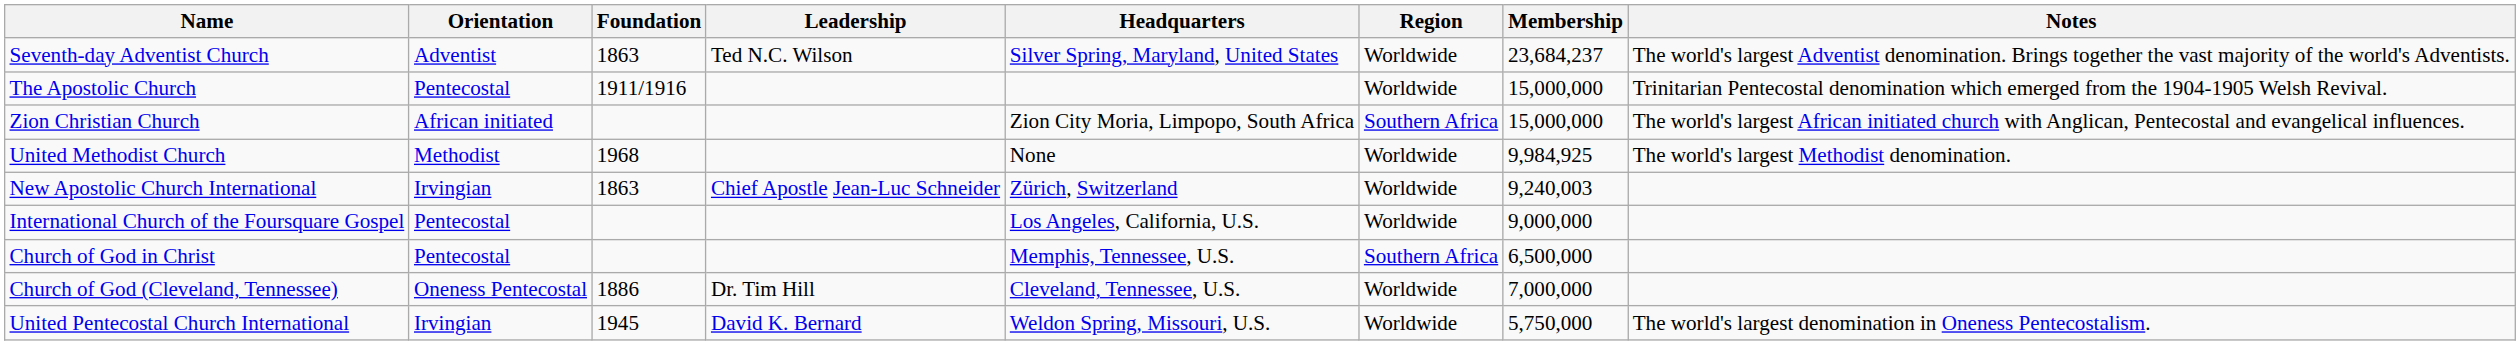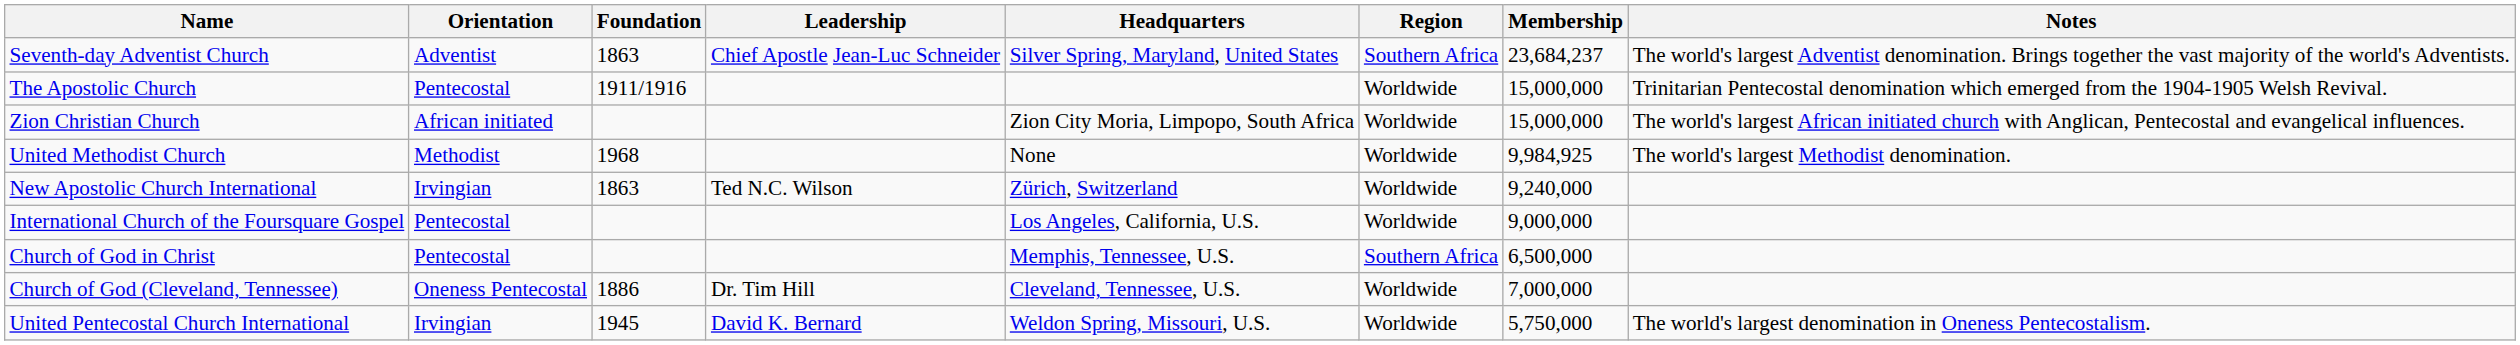 <table class="wikitable sortable">
 <tr>
 <th>Name</th>
 <th>Orientation</th>
 <th>Foundation</th>
 <th>Leadership</th>
 <th>Headquarters</th>
 <th>Region</th>
 <th>Membership</th>
 <th>Notes</th>
 </tr>
 <tr>
 <td><a href='#'>Seventh-day Adventist Church</a><br></td>
 <td><a href='#'>Adventist</a></td>
 <td>1863</td>
-<td>Ted N.C. Wilson</td>
+<td><a href='#'>Chief Apostle</a> <a href='#'>Jean-Luc Schneider</a></td>
 <td><a href='#'>Silver Spring, Maryland</a>, <a href='#'>United States</a></td>
-<td>Worldwide</td>
+<td><a href='#'>Southern Africa</a></td>
 <td>23,684,237</td>
 <td>The world's largest <a href='#'>Adventist</a> denomination. Brings together the vast majority of the world's Adventists.</td>
 </tr>
 <tr>
 <td><a href='#'>The Apostolic Church</a><br></td>
 <td><a href='#'>Pentecostal</a></td>
 <td>1911/1916</td>
 <td></td>
 <td></td>
 <td>Worldwide</td>
 <td>15,000,000</td>
 <td>Trinitarian Pentecostal denomination which emerged from the 1904-1905 Welsh Revival.</td>
 </tr>
 <tr>
 <td><a href='#'>Zion Christian Church</a><br></td>
 <td><a href='#'>African initiated</a></td>
 <td></td>
 <td></td>
 <td>Zion City Moria, Limpopo, South Africa</td>
-<td><a href='#'>Southern Africa</a></td>
+<td>Worldwide</td>
 <td>15,000,000</td>
 <td>The world's largest <a href='#'>African initiated church</a> with Anglican, Pentecostal and evangelical influences.</td>
 </tr>
 <tr>
 <td><a href='#'>United Methodist Church</a><br></td>
 <td><a href='#'>Methodist</a></td>
 <td>1968</td>
 <td></td>
 <td>None</td>
 <td>Worldwide</td>
 <td>9,984,925</td>
 <td>The world's largest <a href='#'>Methodist</a> denomination.</td>
 </tr>
 <tr>
 <td><a href='#'>New Apostolic Church International</a></td>
 <td><a href='#'>Irvingian</a></td>
 <td>1863</td>
-<td><a href='#'>Chief Apostle</a> <a href='#'>Jean-Luc Schneider</a></td>
+<td>Ted N.C. Wilson</td>
 <td><a href='#'>Zürich</a>, <a href='#'>Switzerland</a></td>
 <td>Worldwide</td>
-<td>9,240,003</td>
+<td>9,240,000</td>
 <td></td>
 </tr>
 <tr>
 <td><a href='#'>International Church of the Foursquare Gospel</a><br></td>
 <td><a href='#'>Pentecostal</a></td>
 <td></td>
 <td></td>
 <td><a href='#'>Los Angeles</a>, California, U.S.</td>
 <td>Worldwide</td>
 <td>9,000,000</td>
 <td></td>
 </tr>
 <tr>
 <td><a href='#'>Church of God in Christ</a><br></td>
 <td><a href='#'>Pentecostal</a></td>
 <td></td>
 <td></td>
 <td><a href='#'>Memphis, Tennessee</a>, U.S.</td>
 <td><a href='#'>Southern Africa</a></td>
 <td>6,500,000</td>
 <td></td>
 </tr>
 <tr>
 <td><a href='#'>Church of God (Cleveland, Tennessee)</a><br></td>
 <td><a href='#'>Oneness Pentecostal</a></td>
 <td>1886</td>
 <td>Dr. Tim Hill</td>
 <td><a href='#'>Cleveland, Tennessee</a>, U.S.</td>
 <td>Worldwide</td>
 <td>7,000,000</td>
 <td></td>
 </tr>
 <tr>
 <td><a href='#'>United Pentecostal Church International</a></td>
 <td><a href='#'>Irvingian</a></td>
 <td>1945</td>
 <td><a href='#'>David K. Bernard</a></td>
 <td><a href='#'>Weldon Spring, Missouri</a>, U.S.</td>
 <td>Worldwide</td>
 <td>5,750,000</td>
 <td>The world's largest denomination in <a href='#'>Oneness Pentecostalism</a>.</td>
 </tr>
 </table>
